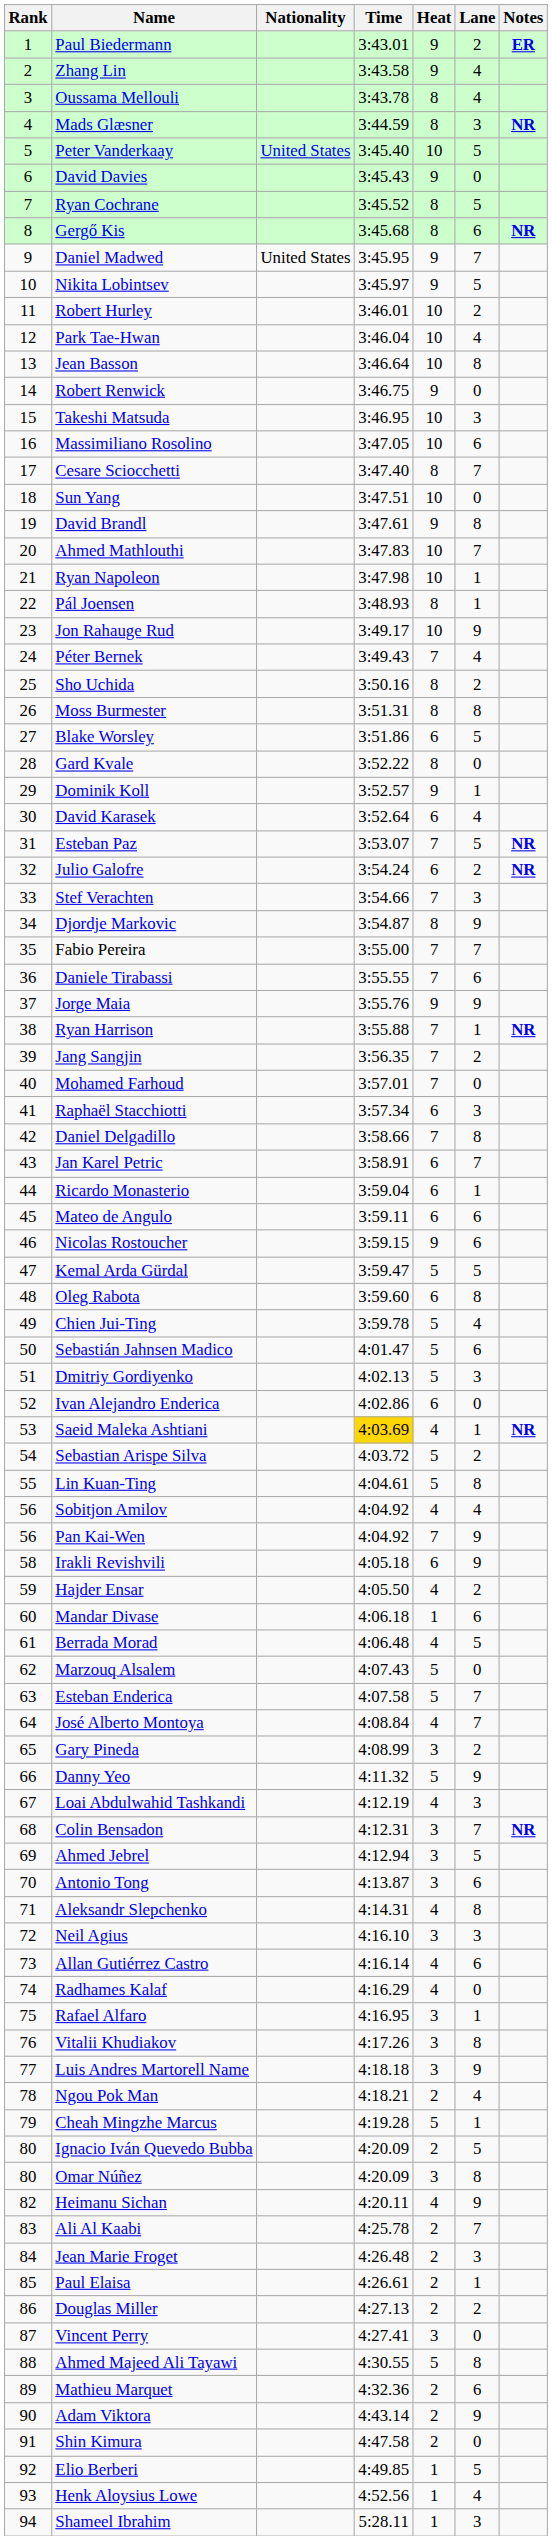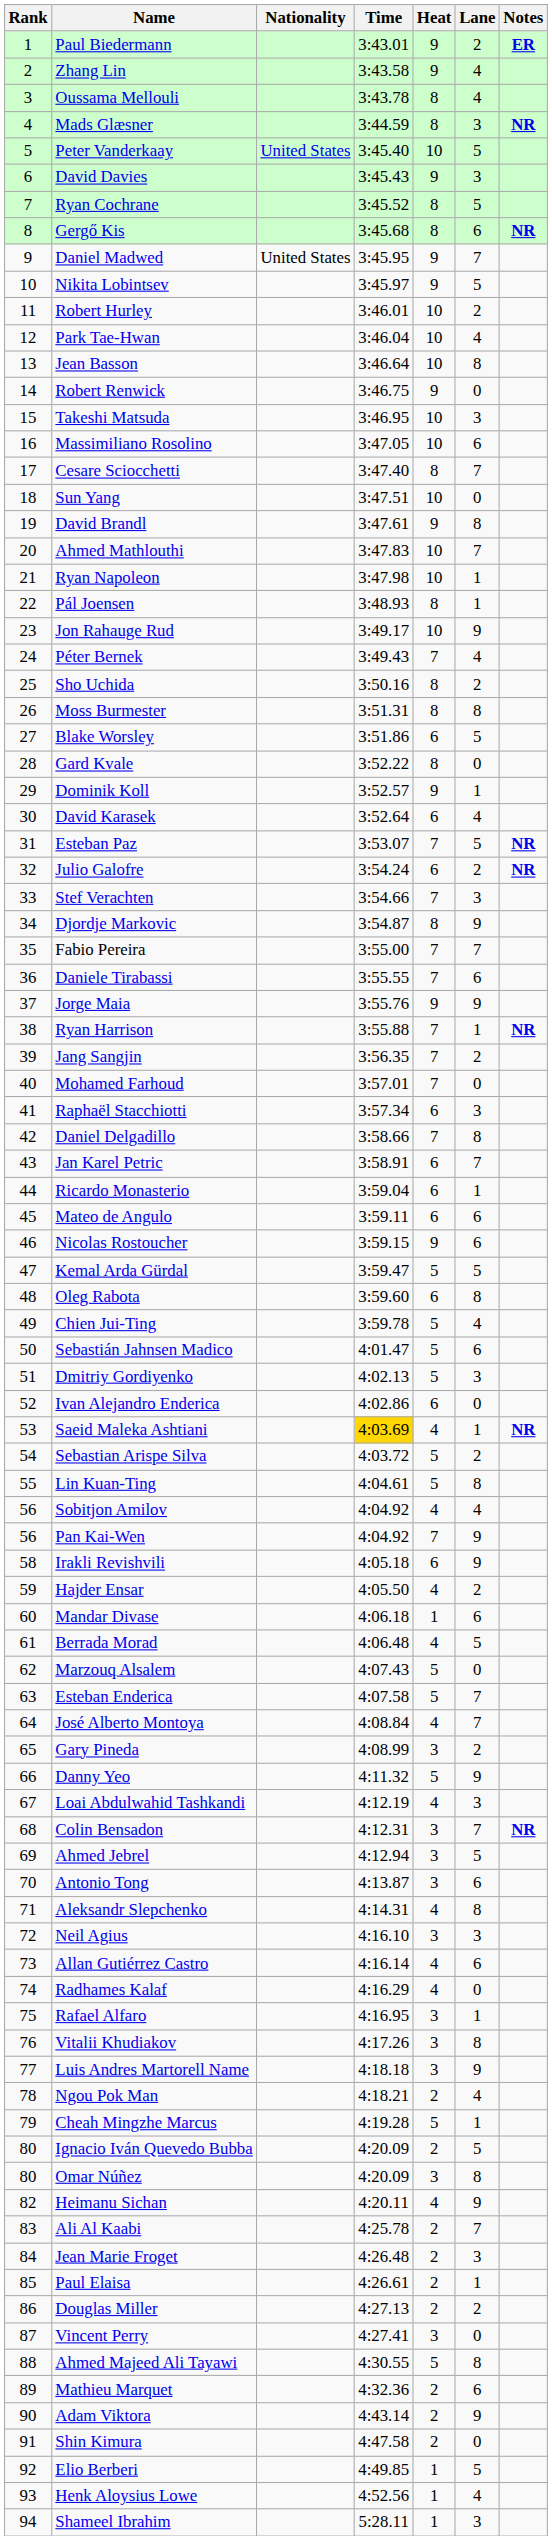 <table class="wikitable sortable" style="text-align:center">
 <tr>
 <th>Rank</th>
 <th>Name</th>
 <th>Nationality</th>
 <th>Time</th>
 <th>Heat</th>
 <th>Lane</th>
 <th>Notes</th>
 </tr>
 <tr bgcolor=ccffcc>
 <td>1</td>
 <td align=left><a href='#'>Paul Biedermann</a></td>
 <td align=left></td>
 <td>3:43.01</td>
 <td>9</td>
 <td>2</td>
 <td><strong><a href='#'>ER</a></strong></td>
 </tr>
 <tr bgcolor=ccffcc>
 <td>2</td>
 <td align=left><a href='#'>Zhang Lin</a></td>
 <td align=left></td>
 <td>3:43.58</td>
 <td>9</td>
 <td>4</td>
 <td></td>
 </tr>
 <tr bgcolor=ccffcc>
 <td>3</td>
 <td align=left><a href='#'>Oussama Mellouli</a></td>
 <td align=left></td>
 <td>3:43.78</td>
 <td>8</td>
 <td>4</td>
 <td></td>
 </tr>
 <tr bgcolor=ccffcc>
 <td>4</td>
 <td align=left><a href='#'>Mads Glæsner</a></td>
 <td align=left></td>
 <td>3:44.59</td>
 <td>8</td>
 <td>3</td>
 <td><strong><a href='#'>NR</a></strong></td>
 </tr>
 <tr bgcolor=ccffcc>
 <td>5</td>
 <td align=left><a href='#'>Peter Vanderkaay</a></td>
 <td align=left> <a href='#'>United States</a></td>
 <td>3:45.40</td>
 <td>10</td>
 <td>5</td>
 <td></td>
 </tr>
 <tr bgcolor=ccffcc>
 <td>6</td>
 <td align=left><a href='#'>David Davies</a></td>
 <td align=left></td>
 <td>3:45.43</td>
 <td>9</td>
-<td>0</td>
+<td>3</td>
 <td></td>
 </tr>
 <tr bgcolor=ccffcc>
 <td>7</td>
 <td align=left><a href='#'>Ryan Cochrane</a></td>
 <td align=left></td>
 <td>3:45.52</td>
 <td>8</td>
 <td>5</td>
 <td></td>
 </tr>
 <tr bgcolor=ccffcc>
 <td>8</td>
 <td align=left><a href='#'>Gergő Kis</a></td>
 <td align=left></td>
 <td>3:45.68</td>
 <td>8</td>
 <td>6</td>
 <td><strong><a href='#'>NR</a></strong></td>
 </tr>
 <tr>
 <td>9</td>
 <td align=left><a href='#'>Daniel Madwed</a></td>
 <td align=left> United States</td>
 <td>3:45.95</td>
 <td>9</td>
 <td>7</td>
 <td></td>
 </tr>
 <tr>
 <td>10</td>
 <td align=left><a href='#'>Nikita Lobintsev</a></td>
 <td align=left></td>
 <td>3:45.97</td>
 <td>9</td>
 <td>5</td>
 <td></td>
 </tr>
 <tr>
 <td>11</td>
 <td align=left><a href='#'>Robert Hurley</a></td>
 <td align=left></td>
 <td>3:46.01</td>
 <td>10</td>
 <td>2</td>
 <td></td>
 </tr>
 <tr>
 <td>12</td>
 <td align=left><a href='#'>Park Tae-Hwan</a></td>
 <td align=left></td>
 <td>3:46.04</td>
 <td>10</td>
 <td>4</td>
 <td></td>
 </tr>
 <tr>
 <td>13</td>
 <td align=left><a href='#'>Jean Basson</a></td>
 <td align=left></td>
 <td>3:46.64</td>
 <td>10</td>
 <td>8</td>
 <td></td>
 </tr>
 <tr>
 <td>14</td>
 <td align=left><a href='#'>Robert Renwick</a></td>
 <td align=left></td>
 <td>3:46.75</td>
 <td>9</td>
 <td>0</td>
 <td></td>
 </tr>
 <tr>
 <td>15</td>
 <td align=left><a href='#'>Takeshi Matsuda</a></td>
 <td align=left></td>
 <td>3:46.95</td>
 <td>10</td>
 <td>3</td>
 <td></td>
 </tr>
 <tr>
 <td>16</td>
 <td align=left><a href='#'>Massimiliano Rosolino</a></td>
 <td align=left></td>
 <td>3:47.05</td>
 <td>10</td>
 <td>6</td>
 <td></td>
 </tr>
 <tr>
 <td>17</td>
 <td align=left><a href='#'>Cesare Sciocchetti</a></td>
 <td align=left></td>
 <td>3:47.40</td>
 <td>8</td>
 <td>7</td>
 <td></td>
 </tr>
 <tr>
 <td>18</td>
 <td align=left><a href='#'>Sun Yang</a></td>
 <td align=left></td>
 <td>3:47.51</td>
 <td>10</td>
 <td>0</td>
 <td></td>
 </tr>
 <tr>
 <td>19</td>
 <td align=left><a href='#'>David Brandl</a></td>
 <td align=left></td>
 <td>3:47.61</td>
 <td>9</td>
 <td>8</td>
 <td></td>
 </tr>
 <tr>
 <td>20</td>
 <td align=left><a href='#'>Ahmed Mathlouthi</a></td>
 <td align=left></td>
 <td>3:47.83</td>
 <td>10</td>
 <td>7</td>
 <td></td>
 </tr>
 <tr>
 <td>21</td>
 <td align=left><a href='#'>Ryan Napoleon</a></td>
 <td align=left></td>
 <td>3:47.98</td>
 <td>10</td>
 <td>1</td>
 <td></td>
 </tr>
 <tr>
 <td>22</td>
 <td align=left><a href='#'>Pál Joensen</a></td>
 <td align=left></td>
 <td>3:48.93</td>
 <td>8</td>
 <td>1</td>
 <td></td>
 </tr>
 <tr>
 <td>23</td>
 <td align=left><a href='#'>Jon Rahauge Rud</a></td>
 <td align=left></td>
 <td>3:49.17</td>
 <td>10</td>
 <td>9</td>
 <td></td>
 </tr>
 <tr>
 <td>24</td>
 <td align=left><a href='#'>Péter Bernek</a></td>
 <td align=left></td>
 <td>3:49.43</td>
 <td>7</td>
 <td>4</td>
 <td></td>
 </tr>
 <tr>
 <td>25</td>
 <td align=left><a href='#'>Sho Uchida</a></td>
 <td align=left></td>
 <td>3:50.16</td>
 <td>8</td>
 <td>2</td>
 <td></td>
 </tr>
 <tr>
 <td>26</td>
 <td align=left><a href='#'>Moss Burmester</a></td>
 <td align=left></td>
 <td>3:51.31</td>
 <td>8</td>
 <td>8</td>
 <td></td>
 </tr>
 <tr>
 <td>27</td>
 <td align=left><a href='#'>Blake Worsley</a></td>
 <td align=left></td>
 <td>3:51.86</td>
 <td>6</td>
 <td>5</td>
 <td></td>
 </tr>
 <tr>
 <td>28</td>
 <td align=left><a href='#'>Gard Kvale</a></td>
 <td align=left></td>
 <td>3:52.22</td>
 <td>8</td>
 <td>0</td>
 <td></td>
 </tr>
 <tr>
 <td>29</td>
 <td align=left><a href='#'>Dominik Koll</a></td>
 <td align=left></td>
 <td>3:52.57</td>
 <td>9</td>
 <td>1</td>
 <td></td>
 </tr>
 <tr>
 <td>30</td>
 <td align=left><a href='#'>David Karasek</a></td>
 <td align=left></td>
 <td>3:52.64</td>
 <td>6</td>
 <td>4</td>
 <td></td>
 </tr>
 <tr>
 <td>31</td>
 <td align=left><a href='#'>Esteban Paz</a></td>
 <td align=left></td>
 <td>3:53.07</td>
 <td>7</td>
 <td>5</td>
 <td><strong><a href='#'>NR</a></strong></td>
 </tr>
 <tr>
 <td>32</td>
 <td align=left><a href='#'>Julio Galofre</a></td>
 <td align=left></td>
 <td>3:54.24</td>
 <td>6</td>
 <td>2</td>
 <td><strong><a href='#'>NR</a></strong></td>
 </tr>
 <tr>
 <td>33</td>
 <td align=left><a href='#'>Stef Verachten</a></td>
 <td align=left></td>
 <td>3:54.66</td>
 <td>7</td>
 <td>3</td>
 <td></td>
 </tr>
 <tr>
 <td>34</td>
 <td align=left><a href='#'>Djordje Markovic</a></td>
 <td align=left></td>
 <td>3:54.87</td>
 <td>8</td>
 <td>9</td>
 <td></td>
 </tr>
 <tr>
 <td>35</td>
 <td align=left>Fabio Pereira</td>
 <td align=left></td>
 <td>3:55.00</td>
 <td>7</td>
 <td>7</td>
 <td></td>
 </tr>
 <tr>
 <td>36</td>
 <td align=left><a href='#'>Daniele Tirabassi</a></td>
 <td align=left></td>
 <td>3:55.55</td>
 <td>7</td>
 <td>6</td>
 <td></td>
 </tr>
 <tr>
 <td>37</td>
 <td align=left><a href='#'>Jorge Maia</a></td>
 <td align=left></td>
 <td>3:55.76</td>
 <td>9</td>
 <td>9</td>
 <td></td>
 </tr>
 <tr>
 <td>38</td>
 <td align=left><a href='#'>Ryan Harrison</a></td>
 <td align=left></td>
 <td>3:55.88</td>
 <td>7</td>
 <td>1</td>
 <td><strong><a href='#'>NR</a></strong></td>
 </tr>
 <tr>
 <td>39</td>
 <td align=left><a href='#'>Jang Sangjin</a></td>
 <td align=left></td>
 <td>3:56.35</td>
 <td>7</td>
 <td>2</td>
 <td></td>
 </tr>
 <tr>
 <td>40</td>
 <td align=left><a href='#'>Mohamed Farhoud</a></td>
 <td align=left></td>
 <td>3:57.01</td>
 <td>7</td>
 <td>0</td>
 <td></td>
 </tr>
 <tr>
 <td>41</td>
 <td align=left><a href='#'>Raphaël Stacchiotti</a></td>
 <td align=left></td>
 <td>3:57.34</td>
 <td>6</td>
 <td>3</td>
 <td></td>
 </tr>
 <tr>
 <td>42</td>
 <td align=left><a href='#'>Daniel Delgadillo</a></td>
 <td align=left></td>
 <td>3:58.66</td>
 <td>7</td>
 <td>8</td>
 <td></td>
 </tr>
 <tr>
 <td>43</td>
 <td align=left><a href='#'>Jan Karel Petric</a></td>
 <td align=left></td>
 <td>3:58.91</td>
 <td>6</td>
 <td>7</td>
 <td></td>
 </tr>
 <tr>
 <td>44</td>
 <td align=left><a href='#'>Ricardo Monasterio</a></td>
 <td align=left></td>
 <td>3:59.04</td>
 <td>6</td>
 <td>1</td>
 <td></td>
 </tr>
 <tr>
 <td>45</td>
 <td align=left><a href='#'>Mateo de Angulo</a></td>
 <td align=left></td>
 <td>3:59.11</td>
 <td>6</td>
 <td>6</td>
 <td></td>
 </tr>
 <tr>
 <td>46</td>
 <td align=left><a href='#'>Nicolas Rostoucher</a></td>
 <td align=left></td>
 <td>3:59.15</td>
 <td>9</td>
 <td>6</td>
 <td></td>
 </tr>
 <tr>
 <td>47</td>
 <td align=left><a href='#'>Kemal Arda Gürdal</a></td>
 <td align=left></td>
 <td>3:59.47</td>
 <td>5</td>
 <td>5</td>
 <td></td>
 </tr>
 <tr>
 <td>48</td>
 <td align=left><a href='#'>Oleg Rabota</a></td>
 <td align=left></td>
 <td>3:59.60</td>
 <td>6</td>
 <td>8</td>
 <td></td>
 </tr>
 <tr>
 <td>49</td>
 <td align=left><a href='#'>Chien Jui-Ting</a></td>
 <td align=left></td>
 <td>3:59.78</td>
 <td>5</td>
 <td>4</td>
 <td></td>
 </tr>
 <tr>
 <td>50</td>
 <td align=left><a href='#'>Sebastián Jahnsen Madico</a></td>
 <td align=left></td>
 <td>4:01.47</td>
 <td>5</td>
 <td>6</td>
 <td></td>
 </tr>
 <tr>
 <td>51</td>
 <td align=left><a href='#'>Dmitriy Gordiyenko</a></td>
 <td align=left></td>
 <td>4:02.13</td>
 <td>5</td>
 <td>3</td>
 <td></td>
 </tr>
 <tr>
 <td>52</td>
 <td align=left><a href='#'>Ivan Alejandro Enderica</a></td>
 <td align=left></td>
 <td>4:02.86</td>
 <td>6</td>
 <td>0</td>
 <td></td>
 </tr>
 <tr>
 <td>53</td>
 <td align=left><a href='#'>Saeid Maleka Ashtiani</a></td>
 <td align=left></td>
 <td style="background: gold;">4:03.69</td>
 <td>4</td>
 <td>1</td>
 <td><strong><a href='#'>NR</a></strong></td>
 </tr>
 <tr>
 <td>54</td>
 <td align=left><a href='#'>Sebastian Arispe Silva</a></td>
 <td align=left></td>
 <td>4:03.72</td>
 <td>5</td>
 <td>2</td>
 <td></td>
 </tr>
 <tr>
 <td>55</td>
 <td align=left><a href='#'>Lin Kuan-Ting</a></td>
 <td align=left></td>
 <td>4:04.61</td>
 <td>5</td>
 <td>8</td>
 <td></td>
 </tr>
 <tr>
 <td>56</td>
 <td align=left><a href='#'>Sobitjon Amilov</a></td>
 <td align=left></td>
 <td>4:04.92</td>
 <td>4</td>
 <td>4</td>
 <td></td>
 </tr>
 <tr>
 <td>56</td>
 <td align=left><a href='#'>Pan Kai-Wen</a></td>
 <td align=left></td>
 <td>4:04.92</td>
 <td>7</td>
 <td>9</td>
 <td></td>
 </tr>
 <tr>
 <td>58</td>
 <td align=left><a href='#'>Irakli Revishvili</a></td>
 <td align=left></td>
 <td>4:05.18</td>
 <td>6</td>
 <td>9</td>
 <td></td>
 </tr>
 <tr>
 <td>59</td>
 <td align=left><a href='#'>Hajder Ensar</a></td>
 <td align=left></td>
 <td>4:05.50</td>
 <td>4</td>
 <td>2</td>
 <td></td>
 </tr>
 <tr>
 <td>60</td>
 <td align=left><a href='#'>Mandar Divase</a></td>
 <td align=left></td>
 <td>4:06.18</td>
 <td>1</td>
 <td>6</td>
 <td></td>
 </tr>
 <tr>
 <td>61</td>
 <td align=left><a href='#'>Berrada Morad</a></td>
 <td align=left></td>
 <td>4:06.48</td>
 <td>4</td>
 <td>5</td>
 <td></td>
 </tr>
 <tr>
 <td>62</td>
 <td align=left><a href='#'>Marzouq Alsalem</a></td>
 <td align=left></td>
 <td>4:07.43</td>
 <td>5</td>
 <td>0</td>
 <td></td>
 </tr>
 <tr>
 <td>63</td>
 <td align=left><a href='#'>Esteban Enderica</a></td>
 <td align=left></td>
 <td>4:07.58</td>
 <td>5</td>
 <td>7</td>
 <td></td>
 </tr>
 <tr>
 <td>64</td>
 <td align=left><a href='#'>José Alberto Montoya</a></td>
 <td align=left></td>
 <td>4:08.84</td>
 <td>4</td>
 <td>7</td>
 <td></td>
 </tr>
 <tr>
 <td>65</td>
 <td align=left><a href='#'>Gary Pineda</a></td>
 <td align=left></td>
 <td>4:08.99</td>
 <td>3</td>
 <td>2</td>
 <td></td>
 </tr>
 <tr>
 <td>66</td>
 <td align=left><a href='#'>Danny Yeo</a></td>
 <td align=left></td>
 <td>4:11.32</td>
 <td>5</td>
 <td>9</td>
 <td></td>
 </tr>
 <tr>
 <td>67</td>
 <td align=left><a href='#'>Loai Abdulwahid Tashkandi</a></td>
 <td align=left></td>
 <td>4:12.19</td>
 <td>4</td>
 <td>3</td>
 <td></td>
 </tr>
 <tr>
 <td>68</td>
 <td align=left><a href='#'>Colin Bensadon</a></td>
 <td align=left></td>
 <td>4:12.31</td>
 <td>3</td>
 <td>7</td>
 <td><strong><a href='#'>NR</a></strong></td>
 </tr>
 <tr>
 <td>69</td>
 <td align=left><a href='#'>Ahmed Jebrel</a></td>
 <td align=left></td>
 <td>4:12.94</td>
 <td>3</td>
 <td>5</td>
 <td></td>
 </tr>
 <tr>
 <td>70</td>
 <td align=left><a href='#'>Antonio Tong</a></td>
 <td align=left></td>
 <td>4:13.87</td>
 <td>3</td>
 <td>6</td>
 <td></td>
 </tr>
 <tr>
 <td>71</td>
 <td align=left><a href='#'>Aleksandr Slepchenko</a></td>
 <td align=left></td>
 <td>4:14.31</td>
 <td>4</td>
 <td>8</td>
 <td></td>
 </tr>
 <tr>
 <td>72</td>
 <td align=left><a href='#'>Neil Agius</a></td>
 <td align=left></td>
 <td>4:16.10</td>
 <td>3</td>
 <td>3</td>
 <td></td>
 </tr>
 <tr>
 <td>73</td>
 <td align=left><a href='#'>Allan Gutiérrez Castro</a></td>
 <td align=left></td>
 <td>4:16.14</td>
 <td>4</td>
 <td>6</td>
 <td></td>
 </tr>
 <tr>
 <td>74</td>
 <td align=left><a href='#'>Radhames Kalaf</a></td>
 <td align=left></td>
 <td>4:16.29</td>
 <td>4</td>
 <td>0</td>
 <td></td>
 </tr>
 <tr>
 <td>75</td>
 <td align=left><a href='#'>Rafael Alfaro</a></td>
 <td align=left></td>
 <td>4:16.95</td>
 <td>3</td>
 <td>1</td>
 <td></td>
 </tr>
 <tr>
 <td>76</td>
 <td align=left><a href='#'>Vitalii Khudiakov</a></td>
 <td align=left></td>
 <td>4:17.26</td>
 <td>3</td>
 <td>8</td>
 <td></td>
 </tr>
 <tr>
 <td>77</td>
 <td align=left><a href='#'>Luis Andres Martorell Name</a></td>
 <td align=left></td>
 <td>4:18.18</td>
 <td>3</td>
 <td>9</td>
 <td></td>
 </tr>
 <tr>
 <td>78</td>
 <td align=left><a href='#'>Ngou Pok Man</a></td>
 <td align=left></td>
 <td>4:18.21</td>
 <td>2</td>
 <td>4</td>
 <td></td>
 </tr>
 <tr>
 <td>79</td>
 <td align=left><a href='#'>Cheah Mingzhe Marcus</a></td>
 <td align=left></td>
 <td>4:19.28</td>
 <td>5</td>
 <td>1</td>
 <td></td>
 </tr>
 <tr>
 <td>80</td>
 <td align=left><a href='#'>Ignacio Iván Quevedo Bubba</a></td>
 <td align=left></td>
 <td>4:20.09</td>
 <td>2</td>
 <td>5</td>
 <td></td>
 </tr>
 <tr>
 <td>80</td>
 <td align=left><a href='#'>Omar Núñez</a></td>
 <td align=left></td>
 <td>4:20.09</td>
 <td>3</td>
 <td>8</td>
 <td></td>
 </tr>
 <tr>
 <td>82</td>
 <td align=left><a href='#'>Heimanu Sichan</a></td>
 <td align=left></td>
 <td>4:20.11</td>
 <td>4</td>
 <td>9</td>
 <td></td>
 </tr>
 <tr>
 <td>83</td>
 <td align=left><a href='#'>Ali Al Kaabi</a></td>
 <td align=left></td>
 <td>4:25.78</td>
 <td>2</td>
 <td>7</td>
 <td></td>
 </tr>
 <tr>
 <td>84</td>
 <td align=left><a href='#'>Jean Marie Froget</a></td>
 <td align=left></td>
 <td>4:26.48</td>
 <td>2</td>
 <td>3</td>
 <td></td>
 </tr>
 <tr>
 <td>85</td>
 <td align=left><a href='#'>Paul Elaisa</a></td>
 <td align=left></td>
 <td>4:26.61</td>
 <td>2</td>
 <td>1</td>
 <td></td>
 </tr>
 <tr>
 <td>86</td>
 <td align=left><a href='#'>Douglas Miller</a></td>
 <td align=left></td>
 <td>4:27.13</td>
 <td>2</td>
 <td>2</td>
 <td></td>
 </tr>
 <tr>
 <td>87</td>
 <td align=left><a href='#'>Vincent Perry</a></td>
 <td align=left></td>
 <td>4:27.41</td>
 <td>3</td>
 <td>0</td>
 <td></td>
 </tr>
 <tr>
 <td>88</td>
 <td align=left><a href='#'>Ahmed Majeed Ali Tayawi</a></td>
 <td align=left></td>
 <td>4:30.55</td>
 <td>5</td>
 <td>8</td>
 <td></td>
 </tr>
 <tr>
 <td>89</td>
 <td align=left><a href='#'>Mathieu Marquet</a></td>
 <td align=left></td>
 <td>4:32.36</td>
 <td>2</td>
 <td>6</td>
 <td></td>
 </tr>
 <tr>
 <td>90</td>
 <td align=left><a href='#'>Adam Viktora</a></td>
 <td align=left></td>
 <td>4:43.14</td>
 <td>2</td>
 <td>9</td>
 <td></td>
 </tr>
 <tr>
 <td>91</td>
 <td align=left><a href='#'>Shin Kimura</a></td>
 <td align=left></td>
 <td>4:47.58</td>
 <td>2</td>
 <td>0</td>
 <td></td>
 </tr>
 <tr>
 <td>92</td>
 <td align=left><a href='#'>Elio Berberi</a></td>
 <td align=left></td>
 <td>4:49.85</td>
 <td>1</td>
 <td>5</td>
 <td></td>
 </tr>
 <tr>
 <td>93</td>
 <td align=left><a href='#'>Henk Aloysius Lowe</a></td>
 <td align=left></td>
 <td>4:52.56</td>
 <td>1</td>
 <td>4</td>
 <td></td>
 </tr>
 <tr>
 <td>94</td>
 <td align=left><a href='#'>Shameel Ibrahim</a></td>
 <td align=left></td>
 <td>5:28.11</td>
 <td>1</td>
 <td>3</td>
 <td></td>
 </tr>
 </table>
